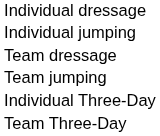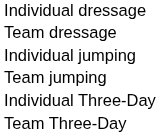 <table>
 <tr>
 <td>Individual dressage<br></td>
 <td></td>
 <td></td>
 <td></td>
 </tr>
 <tr>
-<td>Individual jumping<br></td>
+<td>Team dressage<br></td>
 <td></td>
 <td></td>
 <td></td>
 </tr>
 <tr>
-<td>Team dressage<br></td>
+<td>Individual jumping<br></td>
 <td></td>
 <td></td>
 <td></td>
 </tr>
 <tr>
 <td>Team jumping<br></td>
 <td></td>
 <td></td>
 <td></td>
 </tr>
 <tr>
 <td>Individual Three-Day<br></td>
 <td></td>
 <td></td>
 <td></td>
 </tr>
 <tr>
 <td>Team Three-Day<br></td>
 <td></td>
 <td></td>
 <td></td>
 </tr>
 </table>
